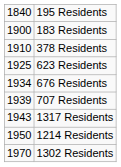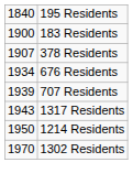 <table class="wikitable" style="float:left;">
 <tr>
 <td>1840</td>
 <td>195 Residents</td>
 </tr>
 <tr>
 <td>1900</td>
 <td>183 Residents</td>
 </tr>
 <tr>
-<td>1910</td>
+<td>1907</td>
 <td>378 Residents</td>
-</tr>
-<tr>
-<td>1925</td>
-<td>623 Residents</td>
 </tr>
 <tr>
 <td>1934</td>
 <td>676 Residents</td>
 </tr>
 <tr>
 <td>1939</td>
 <td>707 Residents</td>
 </tr>
 <tr>
 <td>1943</td>
 <td>1317 Residents</td>
 </tr>
 <tr>
 <td>1950</td>
 <td>1214 Residents</td>
 </tr>
 <tr>
 <td>1970</td>
 <td>1302 Residents</td>
 </tr>
 </table>
